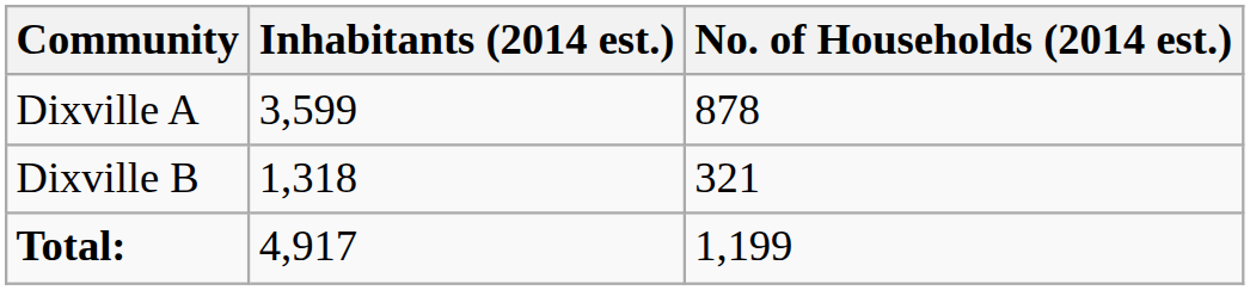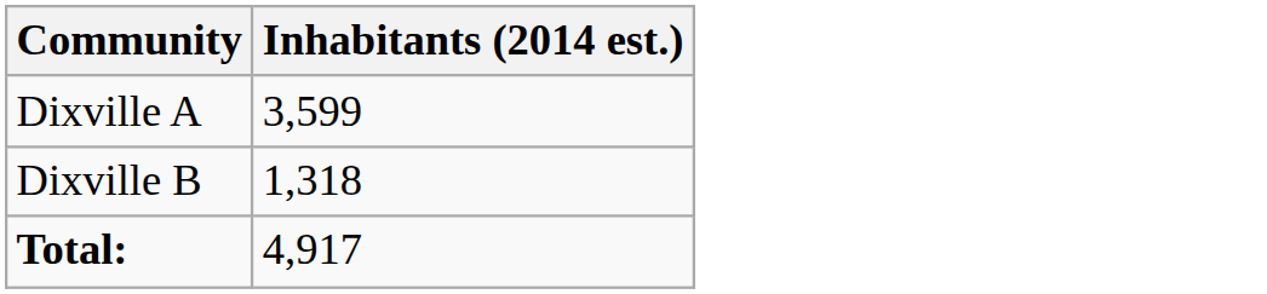 <table class="wikitable">
 <tr>
 <th>Community</th>
 <th>Inhabitants (2014 est.)</th>
-<th>No. of Households (2014 est.)</th>
 </tr>
 <tr>
 <td>Dixville A</td>
 <td>3,599</td>
-<td>878</td>
 </tr>
 <tr>
 <td>Dixville B</td>
 <td>1,318</td>
-<td>321</td>
 </tr>
 <tr>
 <td><strong>Total:</strong></td>
 <td>4,917</td>
-<td>1,199</td>
 </tr>
 </table>
